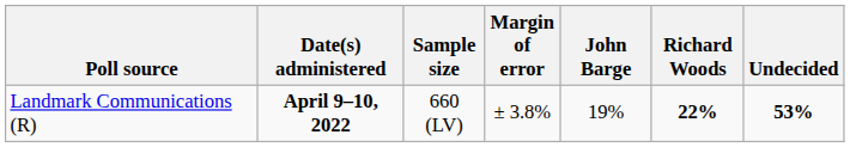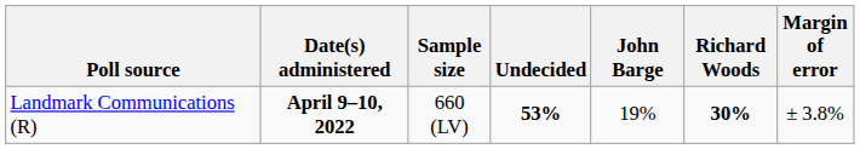 <table class="wikitable" style="font-size:90%;text-align:center;">
 <tr valign=bottom>
 <th>Poll source</th>
 <th>Date(s)<br>administered</th>
 <th>Sample<br>size</th>
-<th>Margin<br>of error</th>
+<th>Undecided</th>
 <th style="width:60px;">John<br>Barge</th>
 <th style="width:60px;">Richard<br>Woods</th>
-<th>Undecided</th>
+<th>Margin<br>of error</th>
 </tr>
 <tr>
 <td style="text-align:left;"><a href='#'>Landmark Communications</a> (R)</td>
 <td><strong>April 9–10, 2022</strong></td>
 <td>660 (LV)</td>
+<td><strong>53%</strong></td>
+<td>19%</td>
+<td><strong>30%</strong></td>
 <td>± 3.8%</td>
-<td>19%</td>
-<td><strong>22%</strong></td>
-<td><strong>53%</strong></td>
 </tr>
 </table>
